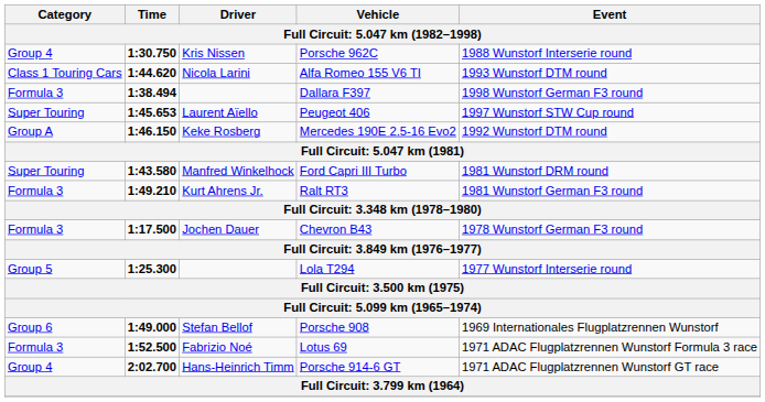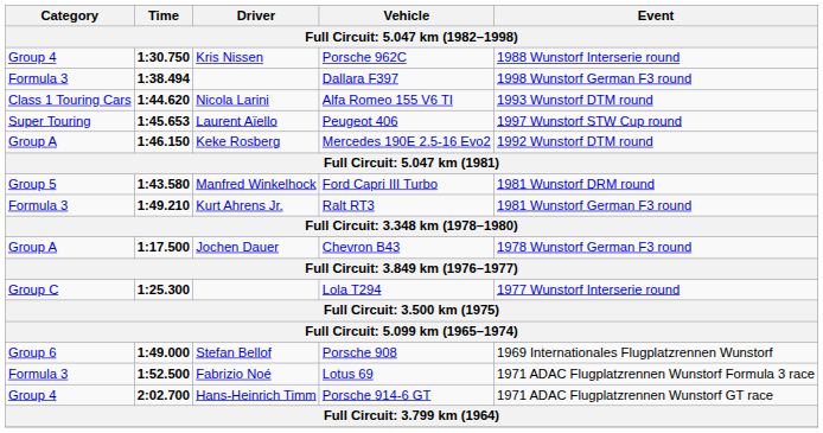 <table class="wikitable">
 <tr>
 <th>Category</th>
 <th>Time</th>
 <th>Driver</th>
 <th>Vehicle</th>
 <th>Event</th>
 </tr>
 <tr>
 <th colspan=5>Full Circuit: 5.047 km (1982–1998)</th>
 </tr>
 <tr>
 <td><a href='#'>Group 4</a></td>
 <td><strong>1:30.750</strong></td>
 <td><a href='#'>Kris Nissen</a></td>
 <td><a href='#'>Porsche 962C</a></td>
 <td><a href='#'>1988 Wunstorf Interserie round</a></td>
 </tr>
 <tr>
+<td><a href='#'>Formula 3</a></td>
+<td><strong>1:38.494</strong></td>
+<td></td>
+<td><a href='#'>Dallara F397</a></td>
+<td><a href='#'>1998 Wunstorf German F3 round</a></td>
+</tr>
+<tr>
 <td><a href='#'>Class 1 Touring Cars</a></td>
 <td><strong>1:44.620</strong></td>
 <td><a href='#'>Nicola Larini</a></td>
 <td><a href='#'>Alfa Romeo 155 V6 TI</a></td>
 <td><a href='#'>1993 Wunstorf DTM round</a></td>
-</tr>
-<tr>
-<td><a href='#'>Formula 3</a></td>
-<td><strong>1:38.494</strong></td>
-<td></td>
-<td><a href='#'>Dallara F397</a></td>
-<td><a href='#'>1998 Wunstorf German F3 round</a></td>
 </tr>
 <tr>
 <td><a href='#'>Super Touring</a></td>
 <td><strong>1:45.653</strong></td>
 <td><a href='#'>Laurent Aïello</a></td>
 <td><a href='#'>Peugeot 406</a></td>
 <td><a href='#'>1997 Wunstorf STW Cup round</a></td>
 </tr>
 <tr>
 <td><a href='#'>Group A</a></td>
 <td><strong>1:46.150</strong></td>
 <td><a href='#'>Keke Rosberg</a></td>
 <td><a href='#'>Mercedes 190E 2.5-16 Evo2</a></td>
 <td><a href='#'>1992 Wunstorf DTM round</a></td>
 </tr>
 <tr>
 <th colspan=5>Full Circuit: 5.047 km (1981)</th>
 </tr>
 <tr>
-<td><a href='#'>Super Touring</a></td>
+<td><a href='#'>Group 5</a></td>
 <td><strong>1:43.580</strong></td>
 <td><a href='#'>Manfred Winkelhock</a></td>
 <td><a href='#'>Ford Capri III Turbo</a></td>
 <td><a href='#'>1981 Wunstorf DRM round</a></td>
 </tr>
 <tr>
 <td><a href='#'>Formula 3</a></td>
 <td><strong>1:49.210</strong></td>
 <td><a href='#'>Kurt Ahrens Jr.</a></td>
 <td><a href='#'>Ralt RT3</a></td>
 <td><a href='#'>1981 Wunstorf German F3 round</a></td>
 </tr>
 <tr>
 <th colspan=5>Full Circuit: 3.348 km (1978–1980)</th>
 </tr>
 <tr>
-<td><a href='#'>Formula 3</a></td>
+<td><a href='#'>Group A</a></td>
 <td><strong>1:17.500</strong></td>
 <td><a href='#'>Jochen Dauer</a></td>
 <td><a href='#'>Chevron B43</a></td>
 <td><a href='#'>1978 Wunstorf German F3 round</a></td>
 </tr>
 <tr>
 <th colspan=5>Full Circuit: 3.849 km (1976–1977)</th>
 </tr>
 <tr>
-<td><a href='#'>Group 5</a></td>
+<td><a href='#'>Group C</a></td>
 <td><strong>1:25.300</strong></td>
 <td></td>
 <td><a href='#'>Lola T294</a></td>
 <td><a href='#'>1977 Wunstorf Interserie round</a></td>
 </tr>
 <tr>
 <th colspan=5>Full Circuit: 3.500 km (1975)</th>
 </tr>
 <tr>
 <th colspan=5>Full Circuit: 5.099 km (1965–1974)</th>
 </tr>
 <tr>
 <td><a href='#'>Group 6</a></td>
 <td><strong>1:49.000</strong></td>
 <td><a href='#'>Stefan Bellof</a></td>
 <td><a href='#'>Porsche 908</a></td>
 <td>1969 Internationales Flugplatzrennen Wunstorf</td>
 </tr>
 <tr>
 <td><a href='#'>Formula 3</a></td>
 <td><strong>1:52.500</strong></td>
 <td><a href='#'>Fabrizio Noé</a></td>
 <td><a href='#'>Lotus 69</a></td>
 <td>1971 ADAC Flugplatzrennen Wunstorf Formula 3 race</td>
 </tr>
 <tr>
 <td><a href='#'>Group 4</a></td>
 <td><strong>2:02.700</strong></td>
 <td><a href='#'>Hans-Heinrich Timm</a></td>
 <td><a href='#'>Porsche 914-6 GT</a></td>
 <td>1971 ADAC Flugplatzrennen Wunstorf GT race</td>
 </tr>
 <tr>
 <th colspan=5>Full Circuit: 3.799 km (1964)</th>
 </tr>
 <tr>
 </tr>
 </table>
